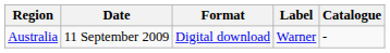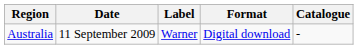 <table class="wikitable">
 <tr>
 <th>Region</th>
 <th>Date</th>
+<th>Label</th>
 <th>Format</th>
-<th>Label</th>
 <th>Catalogue</th>
 </tr>
 <tr>
 <td><a href='#'>Australia</a></td>
 <td>11 September 2009</td>
+<td><a href='#'>Warner</a></td>
 <td><a href='#'>Digital download</a></td>
-<td><a href='#'>Warner</a></td>
 <td>-</td>
 </tr>
 </table>
